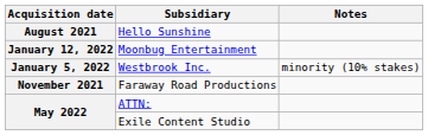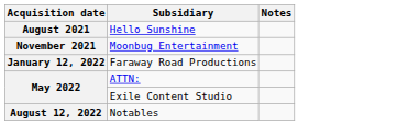 <table class="wikitable">
 <tr>
 <th>Acquisition date</th>
 <th>Subsidiary</th>
 <th>Notes</th>
 </tr>
 <tr>
 <th>August 2021</th>
 <td><a href='#'>Hello Sunshine</a></td>
 <td></td>
 </tr>
 <tr>
-<th>January 12, 2022</th>
+<th>November 2021</th>
 <td><a href='#'>Moonbug Entertainment</a></td>
 </tr>
 <tr>
-<th>January 5, 2022</th>
-<td><a href='#'>Westbrook Inc.</a></td>
-<td>minority (10% stakes)</td>
-</tr>
-<tr>
-<th>November 2021</th>
+<th>January 12, 2022</th>
 <td>Faraway Road Productions</td>
 <td></td>
 </tr>
 <tr>
 <th rowspan=2>May 2022</th>
 <td><a href='#'>ATTN:</a></td>
 <td></td>
 </tr>
 <tr>
 <td>Exile Content Studio</td>
 <td></td>
 </tr>
+<tr>
+<th>August 12, 2022</th>
+<td>Notables</td>
+<td></td>
+</tr>
 </table>
